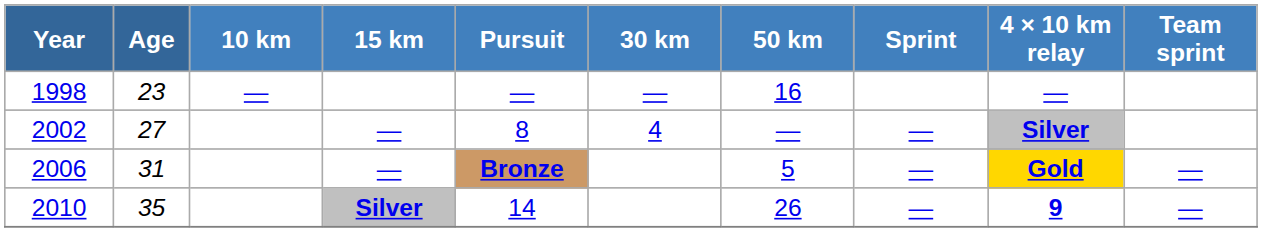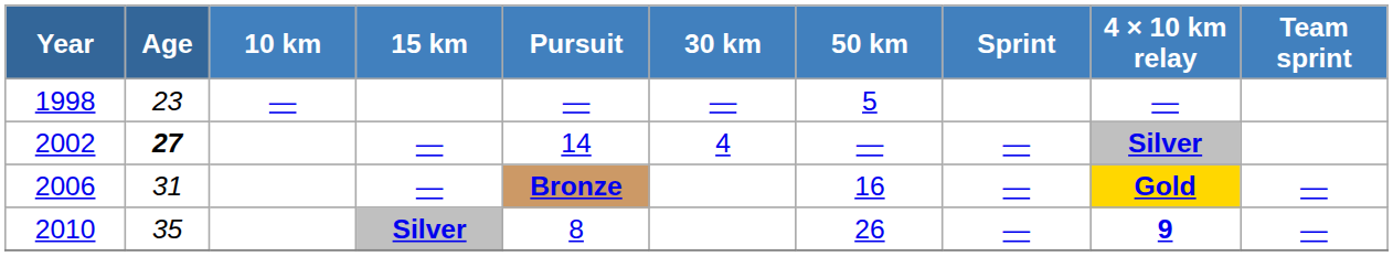 <table class="wikitable" style="font-size:95%; text-align:center; border:grey solid 1px; border-collapse:collapse; background:#ffffff;">
 <tr>
 <th style="background-color:#369; color:white; width:60px;"> Year </th>
 <th style="background-color:#369; color:white; width:40px;"> Age </th>
 <th style="background-color:#4180be; color:white; width:75px;"> 10 km </th>
 <th style="background-color:#4180be; color:white; width:75px;"> 15 km </th>
 <th style="background-color:#4180be; color:white; width:75px;"> Pursuit </th>
 <th style="background-color:#4180be; color:white; width:75px;"> 30 km </th>
 <th style="background-color:#4180be; color:white; width:75px;"> 50 km </th>
 <th style="background-color:#4180be; color:white; width:75px;"> Sprint </th>
 <th style="background-color:#4180be; color:white; width:75px;"> 4 × 10 km <br> relay </th>
 <th style="background-color:#4180be; color:white; width:75px;"> Team <br> sprint </th>
 </tr>
 <tr>
 <td><a href='#'>1998</a></td>
 <td><em>23</em></td>
 <td><a href='#'>—</a></td>
 <td></td>
 <td><a href='#'>—</a></td>
 <td><a href='#'>—</a></td>
-<td><a href='#'>16</a></td>
+<td><a href='#'>5</a></td>
 <td></td>
 <td><a href='#'>—</a></td>
 <td></td>
 </tr>
 <tr>
 <td><a href='#'>2002</a></td>
-<td><em>27</em></td>
+<td><strong><em>27</em></strong></td>
 <td></td>
 <td><a href='#'>—</a></td>
-<td><a href='#'>8</a></td>
+<td><a href='#'>14</a></td>
 <td><a href='#'>4</a></td>
 <td><a href='#'>—</a></td>
 <td><a href='#'>—</a></td>
 <td style="background:silver;"><a href='#'><strong>Silver</strong></a></td>
 <td></td>
 </tr>
 <tr>
 <td><a href='#'>2006</a></td>
 <td><em>31</em></td>
 <td></td>
 <td><a href='#'>—</a></td>
 <td bgcolor="cc9966"><a href='#'><strong>Bronze</strong></a></td>
 <td></td>
-<td><a href='#'>5</a></td>
+<td><a href='#'>16</a></td>
 <td><a href='#'>—</a></td>
 <td style="background:gold;"><a href='#'><strong>Gold</strong></a></td>
 <td><a href='#'>—</a></td>
 </tr>
 <tr>
 <td><a href='#'>2010</a></td>
 <td><em>35</em></td>
 <td></td>
 <td style="background:silver;"><a href='#'><strong>Silver</strong></a></td>
-<td><a href='#'>14</a></td>
+<td><a href='#'>8</a></td>
 <td></td>
 <td><a href='#'>26</a></td>
 <td><a href='#'>—</a></td>
 <td><strong><a href='#'>9</a></strong></td>
 <td><a href='#'>—</a></td>
 </tr>
 <tr>
 </tr>
 </table>
